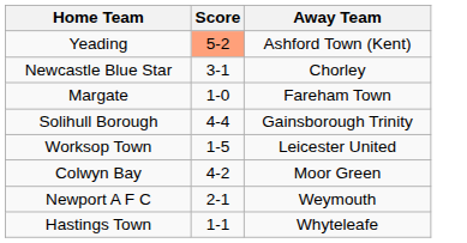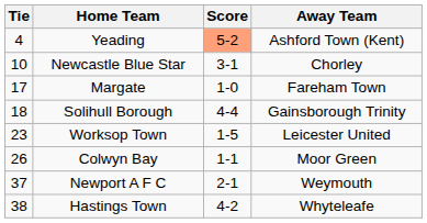 <table class="wikitable" style="text-align:center;">
 <tr>
+<th width=20>Tie</th>
 <th width=175>Home Team</th>
 <th width=20>Score</th>
 <th width=175>Away Team</th>
 </tr>
 <tr>
+<td>4</td>
 <td>Yeading</td>
 <td style="background: lightsalmon;">5-2</td>
 <td>Ashford Town (Kent)</td>
 </tr>
 <tr>
+<td>10</td>
 <td>Newcastle Blue Star</td>
 <td>3-1</td>
 <td>Chorley</td>
 </tr>
 <tr>
+<td>17</td>
 <td>Margate</td>
 <td>1-0</td>
 <td>Fareham Town</td>
 </tr>
 <tr>
+<td>18</td>
 <td>Solihull Borough</td>
 <td>4-4</td>
 <td>Gainsborough Trinity</td>
 </tr>
 <tr>
+<td>23</td>
 <td>Worksop Town</td>
 <td>1-5</td>
 <td>Leicester United</td>
 </tr>
 <tr>
+<td>26</td>
 <td>Colwyn Bay</td>
-<td>4-2</td>
+<td>1-1</td>
 <td>Moor Green</td>
 </tr>
 <tr>
+<td>37</td>
 <td>Newport A F C</td>
 <td>2-1</td>
 <td>Weymouth</td>
 </tr>
 <tr>
+<td>38</td>
 <td>Hastings Town</td>
-<td>1-1</td>
+<td>4-2</td>
 <td>Whyteleafe</td>
 </tr>
 </table>
